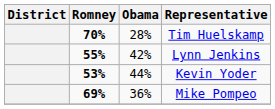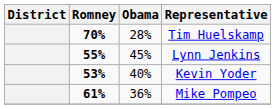 <table class="wikitable sortable">
 <tr>
 <th>District</th>
 <th>Romney</th>
 <th>Obama</th>
 <th class="unsortable">Representative</th>
 </tr>
 <tr align=center>
 <th></th>
 <td><strong>70%</strong></td>
 <td>28%</td>
 <td><a href='#'>Tim Huelskamp</a></td>
 </tr>
 <tr align=center>
 <th></th>
 <td><strong>55%</strong></td>
-<td>42%</td>
+<td>45%</td>
 <td><a href='#'>Lynn Jenkins</a></td>
 </tr>
 <tr align=center>
 <th></th>
 <td><strong>53%</strong></td>
-<td>44%</td>
+<td>40%</td>
 <td><a href='#'>Kevin Yoder</a></td>
 </tr>
 <tr align=center>
 <th></th>
-<td><strong>69%</strong></td>
+<td><strong>61%</strong></td>
 <td>36%</td>
 <td><a href='#'>Mike Pompeo</a></td>
 </tr>
 <tr align=center>
 </tr>
 </table>
